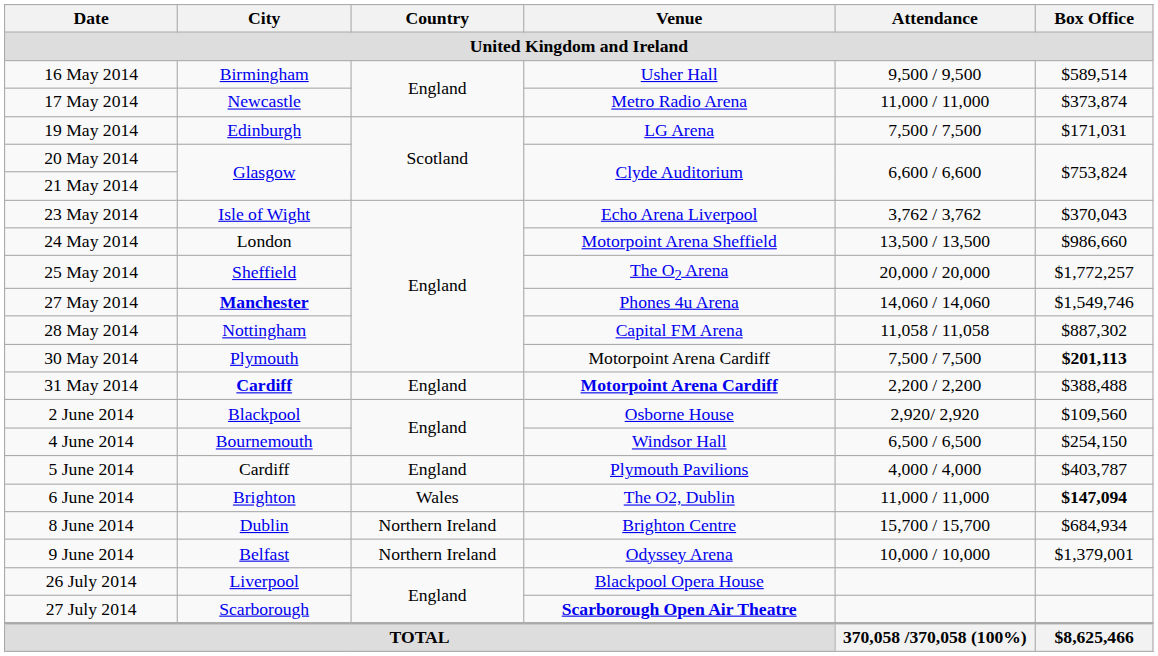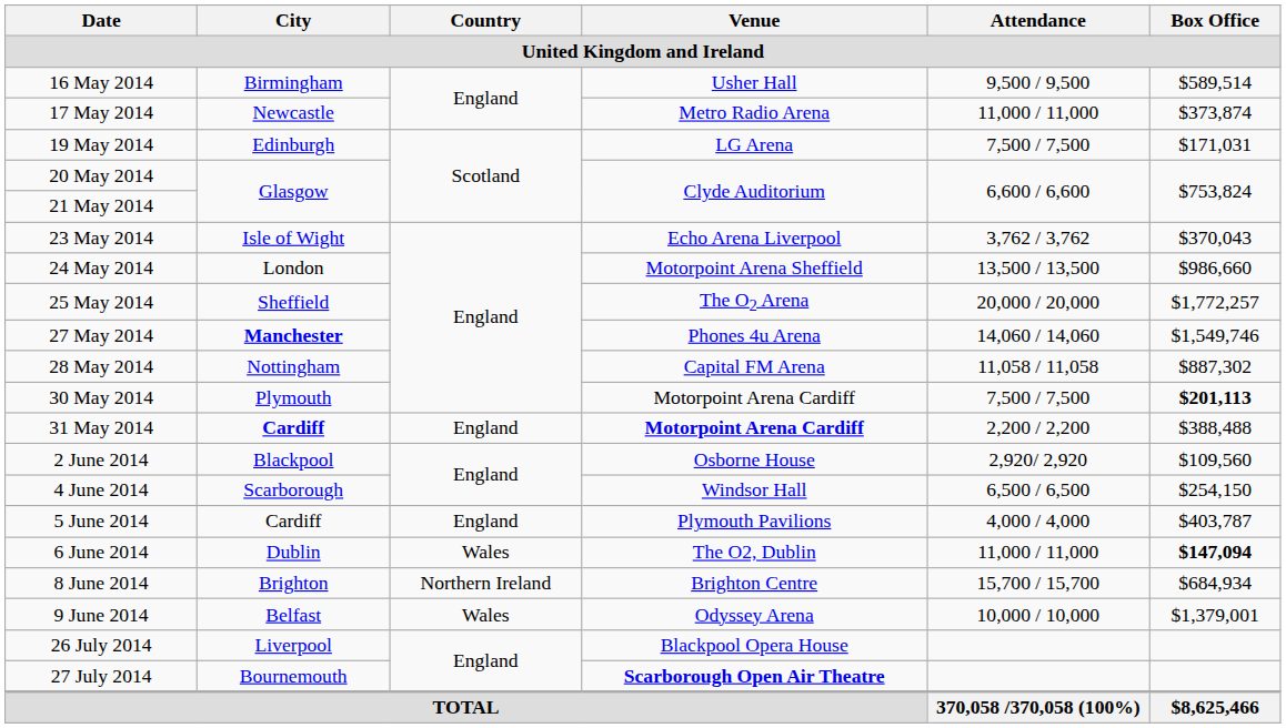 <table class="wikitable" style="text-align:center;">
 <tr>
 <th width="150">Date</th>
 <th width="150">City</th>
 <th width="150">Country</th>
 <th width="275">Venue</th>
 <th width="175">Attendance</th>
 <th width="100">Box Office</th>
 </tr>
 <tr>
 <td colspan="6" style="background:#ddd;"><strong>United Kingdom and Ireland</strong></td>
 </tr>
 <tr>
 <td>16 May 2014</td>
 <td><a href='#'>Birmingham</a></td>
 <td rowspan="2">England</td>
 <td><a href='#'>Usher Hall</a></td>
 <td>9,500 / 9,500</td>
 <td>$589,514</td>
 </tr>
 <tr>
 <td>17 May 2014</td>
 <td><a href='#'>Newcastle</a></td>
 <td><a href='#'>Metro Radio Arena</a></td>
 <td>11,000 / 11,000</td>
 <td>$373,874</td>
 </tr>
 <tr>
 <td>19 May 2014</td>
 <td><a href='#'>Edinburgh</a></td>
 <td rowspan="3">Scotland</td>
 <td><a href='#'>LG Arena</a></td>
 <td>7,500 / 7,500</td>
 <td>$171,031</td>
 </tr>
 <tr>
 <td>20 May 2014</td>
 <td rowspan="2"><a href='#'>Glasgow</a></td>
 <td rowspan="2"><a href='#'>Clyde Auditorium</a></td>
 <td rowspan="2">6,600 / 6,600</td>
 <td rowspan="2">$753,824</td>
 </tr>
 <tr>
 <td>21 May 2014</td>
 </tr>
 <tr>
 <td>23 May 2014</td>
 <td><a href='#'>Isle of Wight</a></td>
 <td rowspan="6">England</td>
 <td><a href='#'>Echo Arena Liverpool</a></td>
 <td>3,762 / 3,762</td>
 <td>$370,043</td>
 </tr>
 <tr>
 <td>24 May 2014</td>
 <td>London</td>
 <td><a href='#'>Motorpoint Arena Sheffield</a></td>
 <td>13,500 / 13,500</td>
 <td>$986,660</td>
 </tr>
 <tr>
 <td>25 May 2014</td>
 <td><a href='#'>Sheffield</a></td>
 <td><a href='#'>The O<sub>2</sub> Arena</a></td>
 <td>20,000 / 20,000</td>
 <td>$1,772,257</td>
 </tr>
 <tr>
 <td>27 May 2014</td>
 <td><strong><a href='#'>Manchester</a></strong></td>
 <td><a href='#'>Phones 4u Arena</a></td>
 <td>14,060 / 14,060</td>
 <td>$1,549,746</td>
 </tr>
 <tr>
 <td>28 May 2014</td>
 <td><a href='#'>Nottingham</a></td>
 <td><a href='#'>Capital FM Arena</a></td>
 <td>11,058 / 11,058</td>
 <td>$887,302</td>
 </tr>
 <tr>
 <td>30 May 2014</td>
 <td><a href='#'>Plymouth</a></td>
 <td>Motorpoint Arena Cardiff</td>
 <td>7,500 / 7,500</td>
 <td><strong>$201,113</strong></td>
 </tr>
 <tr>
 <td>31 May 2014</td>
 <td><strong><a href='#'>Cardiff</a></strong></td>
 <td>England</td>
 <td><strong><a href='#'>Motorpoint Arena Cardiff</a></strong></td>
 <td>2,200 / 2,200</td>
 <td>$388,488</td>
 </tr>
 <tr>
 <td>2 June 2014</td>
 <td><a href='#'>Blackpool</a></td>
 <td rowspan="2">England</td>
 <td><a href='#'>Osborne House</a></td>
 <td>2,920/ 2,920</td>
 <td>$109,560</td>
 </tr>
 <tr>
 <td>4 June 2014</td>
-<td><a href='#'>Bournemouth</a></td>
+<td><a href='#'>Scarborough</a></td>
 <td><a href='#'>Windsor Hall</a></td>
 <td>6,500 / 6,500</td>
 <td>$254,150</td>
 </tr>
 <tr>
 <td>5 June 2014</td>
 <td>Cardiff</td>
 <td>England</td>
 <td><a href='#'>Plymouth Pavilions</a></td>
 <td>4,000 / 4,000</td>
 <td>$403,787</td>
 </tr>
 <tr>
 <td>6 June 2014</td>
-<td><a href='#'>Brighton</a></td>
+<td><a href='#'>Dublin</a></td>
 <td>Wales</td>
 <td><a href='#'>The O2, Dublin</a></td>
 <td>11,000 / 11,000</td>
 <td><strong>$147,094</strong></td>
 </tr>
 <tr>
 <td>8 June 2014</td>
-<td><a href='#'>Dublin</a></td>
+<td><a href='#'>Brighton</a></td>
 <td rowspan="1">Northern Ireland</td>
 <td><a href='#'>Brighton Centre</a></td>
 <td>15,700 / 15,700</td>
 <td>$684,934</td>
 </tr>
 <tr>
 <td>9 June 2014</td>
 <td><a href='#'>Belfast</a></td>
-<td rowspan="1">Northern Ireland</td>
+<td>Wales</td>
 <td><a href='#'>Odyssey Arena</a></td>
 <td>10,000 / 10,000</td>
 <td>$1,379,001</td>
 </tr>
 <tr>
 <td>26 July 2014</td>
 <td><a href='#'>Liverpool</a></td>
 <td rowspan= "2">England</td>
 <td><a href='#'>Blackpool Opera House</a></td>
 <td></td>
 <td></td>
 </tr>
 <tr>
 <td>27 July 2014</td>
-<td><a href='#'>Scarborough</a></td>
+<td><a href='#'>Bournemouth</a></td>
 <td><strong><a href='#'>Scarborough Open Air Theatre</a></strong></td>
 <td></td>
 <td></td>
 </tr>
 <tr>
 </tr>
 <tr style="border-top:2px solid #aaaaaa">
 <th colspan="4" style="background:#ddd;">TOTAL</th>
 <th>370,058 /370,058 (100%)</th>
 <th>$8,625,466</th>
 </tr>
 </table>
